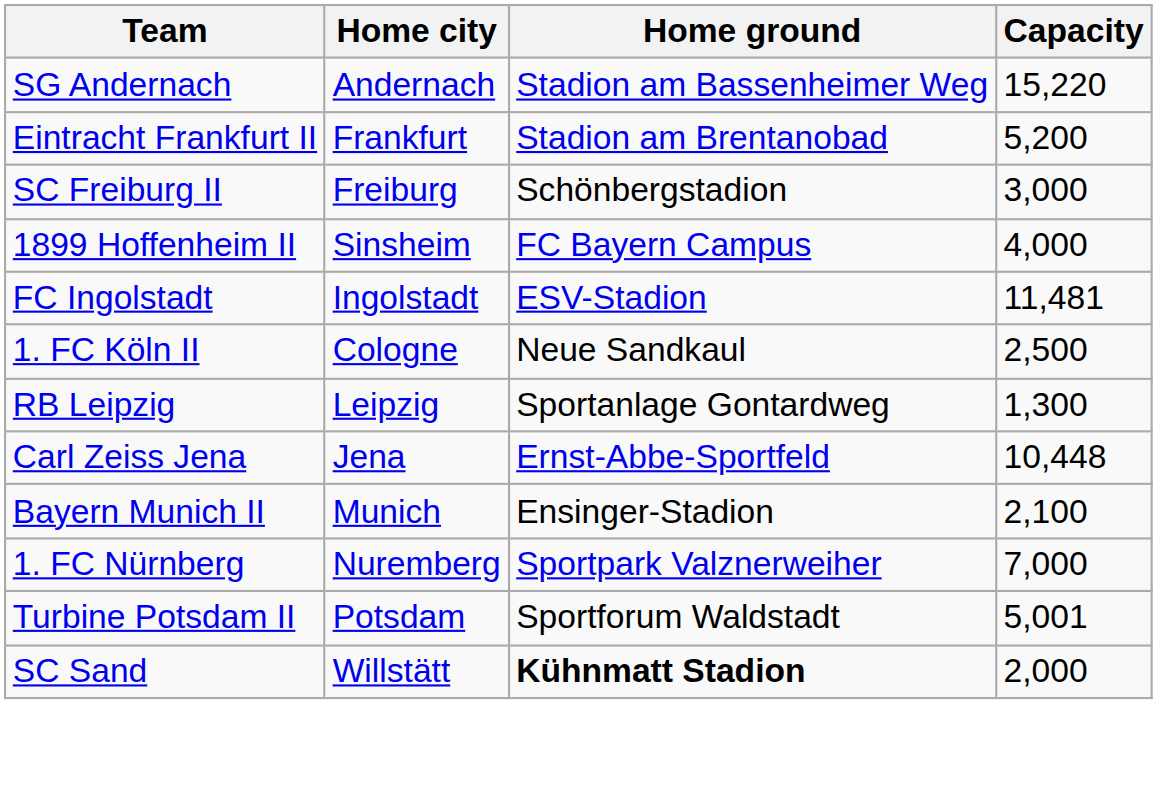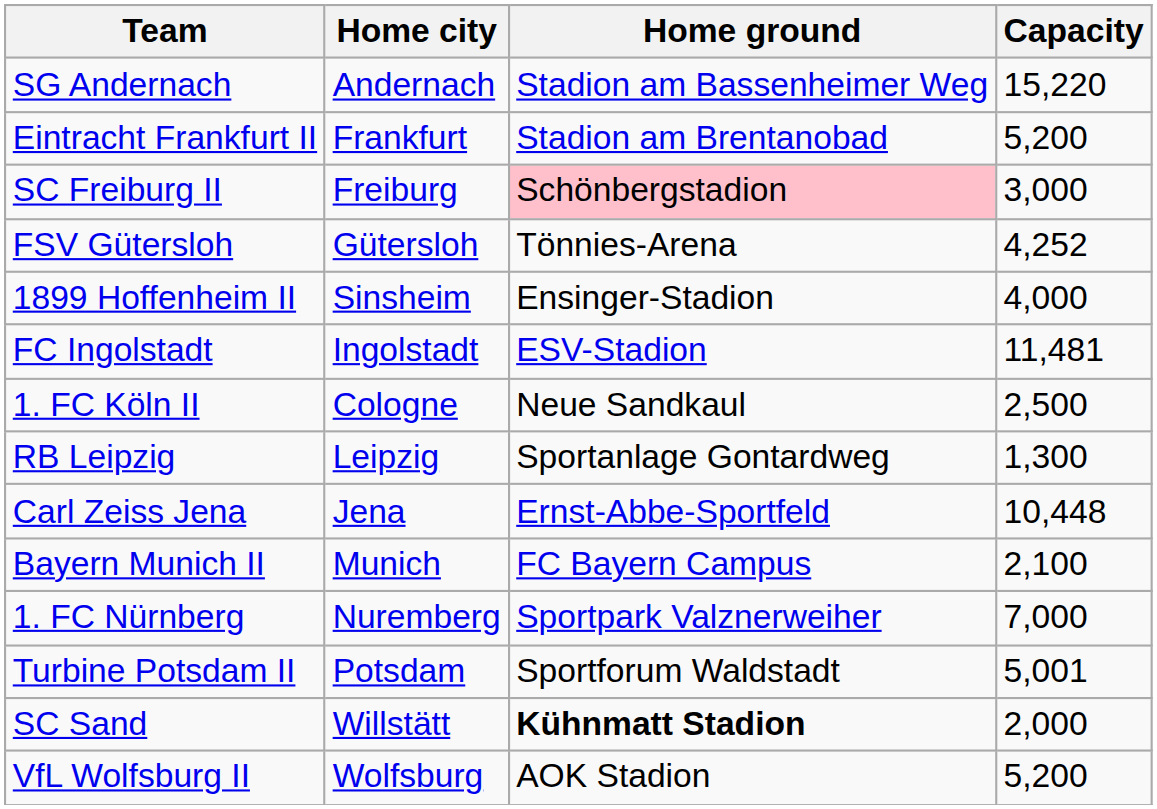 <table class="wikitable sortable">
 <tr>
 <th>Team</th>
 <th>Home city</th>
 <th>Home ground</th>
 <th>Capacity</th>
 </tr>
 <tr>
 <td data-sort-value="Andernach"><a href='#'>SG Andernach</a></td>
 <td><a href='#'>Andernach</a></td>
 <td><a href='#'>Stadion am Bassenheimer Weg</a></td>
 <td>15,220</td>
 </tr>
 <tr>
 <td data-sort-value="Frankfurt"><a href='#'>Eintracht Frankfurt II</a></td>
 <td><a href='#'>Frankfurt</a></td>
 <td><a href='#'>Stadion am Brentanobad</a></td>
 <td>5,200</td>
 </tr>
 <tr>
 <td data-sort-value="Freiburg"><a href='#'>SC Freiburg II</a></td>
 <td><a href='#'>Freiburg</a></td>
-<td>Schönbergstadion</td>
+<td style="background: pink;">Schönbergstadion</td>
 <td>3,000</td>
+</tr>
+<tr>
+<td data-sort-value="Gutersloh"><a href='#'>FSV Gütersloh</a></td>
+<td><a href='#'>Gütersloh</a></td>
+<td>Tönnies-Arena</td>
+<td>4,252</td>
 </tr>
 <tr>
 <td data-sort-value="Hoffenheim"><a href='#'>1899 Hoffenheim II</a></td>
 <td><a href='#'>Sinsheim</a></td>
-<td><a href='#'>FC Bayern Campus</a></td>
+<td>Ensinger-Stadion</td>
 <td>4,000</td>
 </tr>
 <tr>
 <td data-sort-value="Ingolstadt"><a href='#'>FC Ingolstadt</a></td>
 <td><a href='#'>Ingolstadt</a></td>
 <td><a href='#'>ESV-Stadion</a></td>
 <td>11,481</td>
 </tr>
 <tr>
 <td data-sort-value="Köln"><a href='#'>1. FC Köln II</a></td>
 <td><a href='#'>Cologne</a></td>
 <td>Neue Sandkaul</td>
 <td>2,500</td>
 </tr>
 <tr>
 <td data-sort-value="Leipzig"><a href='#'>RB Leipzig</a></td>
 <td><a href='#'>Leipzig</a></td>
 <td>Sportanlage Gontardweg</td>
 <td>1,300</td>
 </tr>
 <tr>
 <td data-sort-value="Jena"><a href='#'>Carl Zeiss Jena</a></td>
 <td><a href='#'>Jena</a></td>
 <td><a href='#'>Ernst-Abbe-Sportfeld</a></td>
 <td>10,448</td>
 </tr>
 <tr>
 <td data-sort-value="Munich"><a href='#'>Bayern Munich II</a></td>
 <td><a href='#'>Munich</a></td>
-<td>Ensinger-Stadion</td>
+<td><a href='#'>FC Bayern Campus</a></td>
 <td>2,100</td>
 </tr>
 <tr>
 <td data-sort-value="Nurnberg"><a href='#'>1. FC Nürnberg</a></td>
 <td><a href='#'>Nuremberg</a></td>
 <td><a href='#'>Sportpark Valznerweiher</a></td>
 <td>7,000</td>
 </tr>
 <tr>
 <td data-sort-value="Potsdam"><a href='#'>Turbine Potsdam II</a></td>
 <td><a href='#'>Potsdam</a></td>
 <td>Sportforum Waldstadt</td>
 <td>5,001</td>
 </tr>
 <tr>
 <td data-sort-value="Sand"><a href='#'>SC Sand</a></td>
 <td><a href='#'>Willstätt</a></td>
 <td><strong>Kühnmatt Stadion</strong></td>
 <td>2,000</td>
 </tr>
+<tr>
+<td data-sort-value="Wolfsburg"><a href='#'>VfL Wolfsburg II</a></td>
+<td><a href='#'>Wolfsburg</a></td>
+<td>AOK Stadion</td>
+<td>5,200</td>
+</tr>
 </table>
